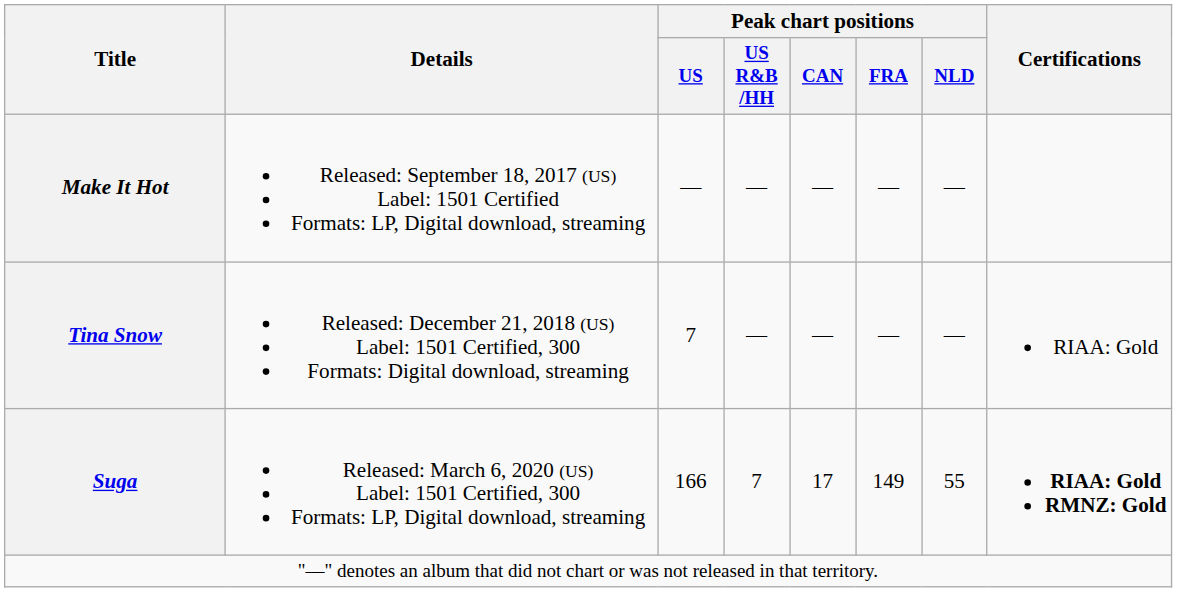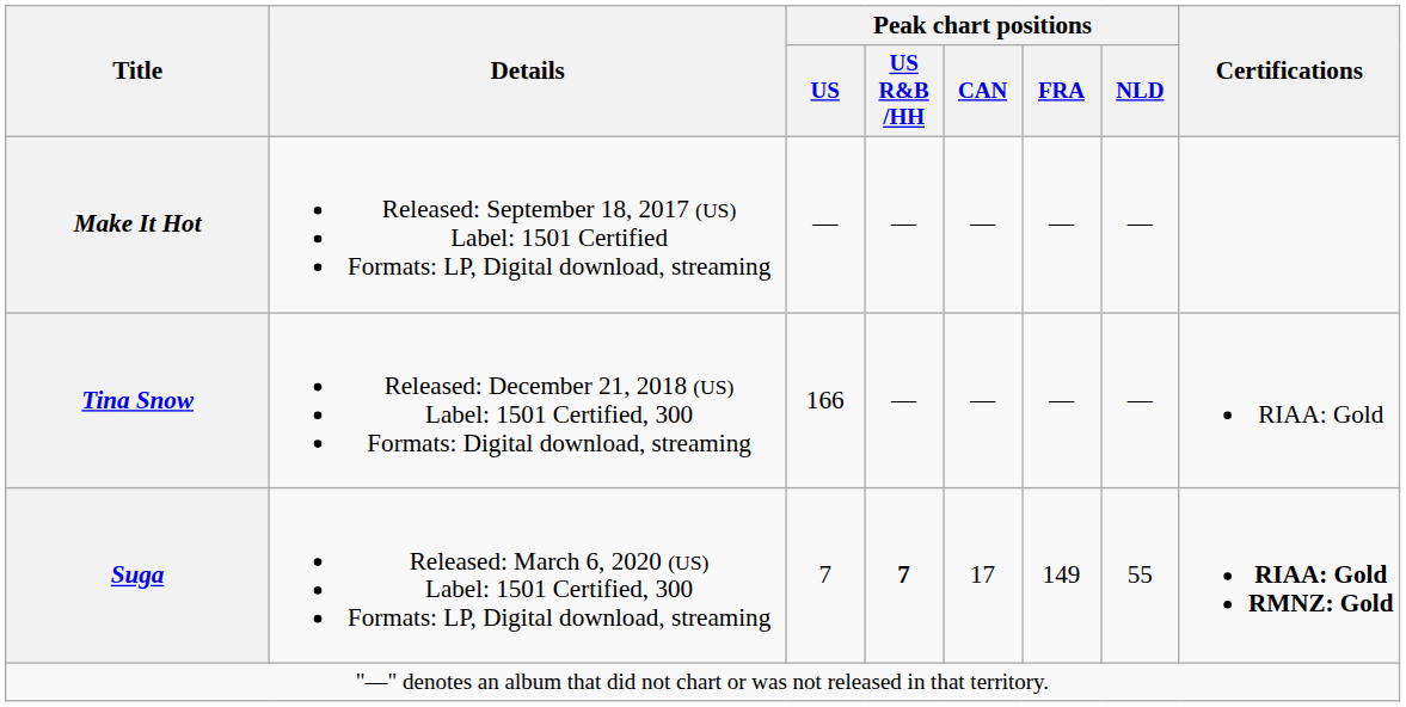 <table class="wikitable plainrowheaders" style="text-align:center">
 <tr>
 <th scope="col" rowspan="2" style="width:10em">Title</th>
 <th scope="col" rowspan="2" style="width:20em">Details</th>
 <th scope="col" colspan="5">Peak chart positions</th>
 <th scope="col" rowspan="2">Certifications</th>
 </tr>
 <tr>
 <th scope="col" style="width:3em;font-size:90%;"><a href='#'>US</a><br></th>
 <th scope="col" style="width:3em;font-size:90%;"><a href='#'>US<br>R&B<br>/HH</a><br></th>
 <th scope="col" style="width:3em;font-size:90%;"><a href='#'>CAN</a><br></th>
 <th scope="col" style="width:3em;font-size:90%;"><a href='#'>FRA</a><br></th>
 <th scope="col" style="width:3em;font-size:90%;"><a href='#'>NLD</a><br></th>
 </tr>
 <tr>
 <th scope="row"><em>Make It Hot</em></th>
 <td><br><ul><li>Released: September 18, 2017 <small>(US)</small></li><li>Label: 1501 Certified</li><li>Formats: LP, Digital download, streaming</li></ul></td>
 <td>—</td>
 <td>—</td>
 <td>—</td>
 <td>—</td>
 <td>—</td>
 <td></td>
 </tr>
 <tr>
 <th scope="row"><em><a href='#'>Tina Snow</a></em></th>
 <td><br><ul><li>Released: December 21, 2018 <small>(US)</small></li><li>Label: 1501 Certified, 300</li><li>Formats: Digital download, streaming</li></ul></td>
-<td>7</td>
+<td>166</td>
 <td>—</td>
 <td>—</td>
 <td>—</td>
 <td>—</td>
 <td><br><ul><li>RIAA: Gold</li></ul></td>
 </tr>
 <tr>
 <th scope="row"><em><a href='#'>Suga</a></em></th>
 <td><br><ul><li>Released: March 6, 2020 <small>(US)</small></li><li>Label: 1501 Certified, 300</li><li>Formats: LP, Digital download, streaming</li></ul></td>
-<td>166</td>
 <td>7</td>
+<td><strong>7</strong></td>
 <td>17</td>
 <td>149</td>
 <td>55</td>
 <td><strong><br><ul><li>RIAA: Gold</li><li>RMNZ: Gold</li></ul></strong></td>
 </tr>
 <tr>
 <td colspan="13" style="font-size:90%">"—" denotes an album that did not chart or was not released in that territory.</td>
 </tr>
 </table>
